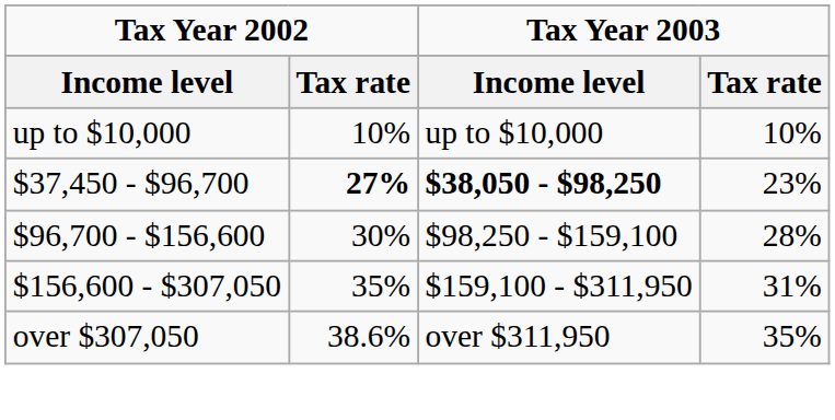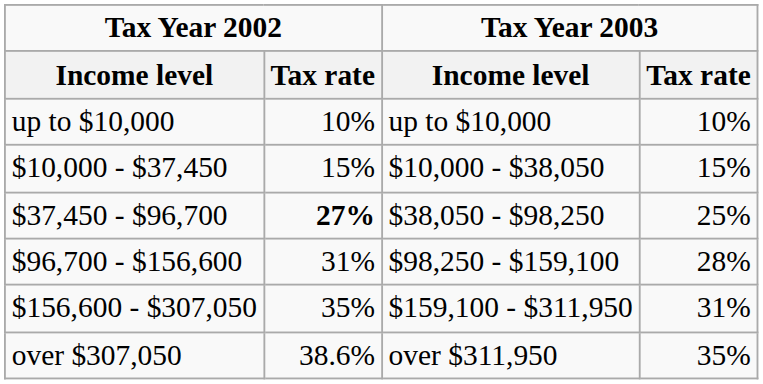 <table class=wikitable>
 <tr>
 <td colspan="2" align="center"><strong>Tax Year 2002</strong></td>
 <td colspan="2" align="center"><strong>Tax Year 2003</strong></td>
 </tr>
 <tr>
 <th>Income level</th>
 <th>Tax rate</th>
 <th>Income level</th>
 <th>Tax rate</th>
 </tr>
 <tr>
 <td>up to $10,000</td>
 <td align="right">10%</td>
 <td>up to $10,000</td>
 <td align="right">10%</td>
 </tr>
 <tr>
+<td>$10,000 - $37,450</td>
+<td align="right">15%</td>
+<td>$10,000 - $38,050</td>
+<td align="right">15%</td>
+</tr>
+<tr>
 <td>$37,450 - $96,700</td>
 <td align="right"><strong>27%</strong></td>
-<td><strong>$38,050 - $98,250</strong></td>
-<td align="right">23%</td>
+<td>$38,050 - $98,250</td>
+<td align="right">25%</td>
 </tr>
 <tr>
 <td>$96,700 - $156,600</td>
-<td align="right">30%</td>
+<td align="right">31%</td>
 <td>$98,250 - $159,100</td>
 <td align="right">28%</td>
 </tr>
 <tr>
 <td>$156,600 - $307,050</td>
 <td align="right">35%</td>
 <td>$159,100 - $311,950</td>
 <td align="right">31%</td>
 </tr>
 <tr>
 <td>over $307,050</td>
 <td align="right">38.6%</td>
 <td>over $311,950</td>
 <td align="right">35%</td>
 </tr>
 </table>
